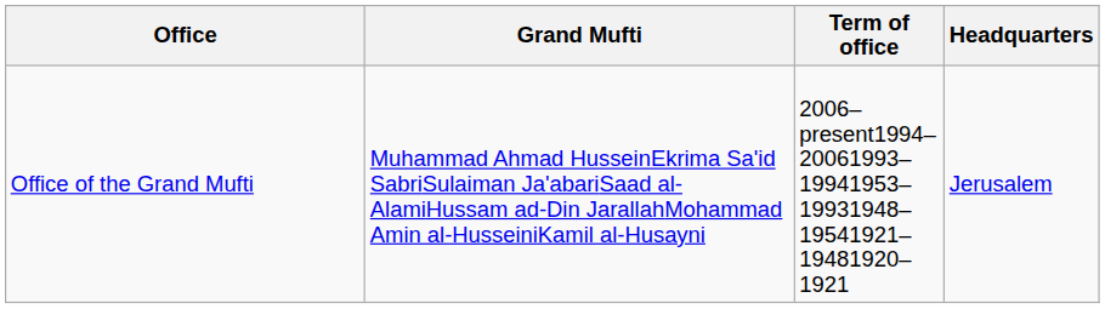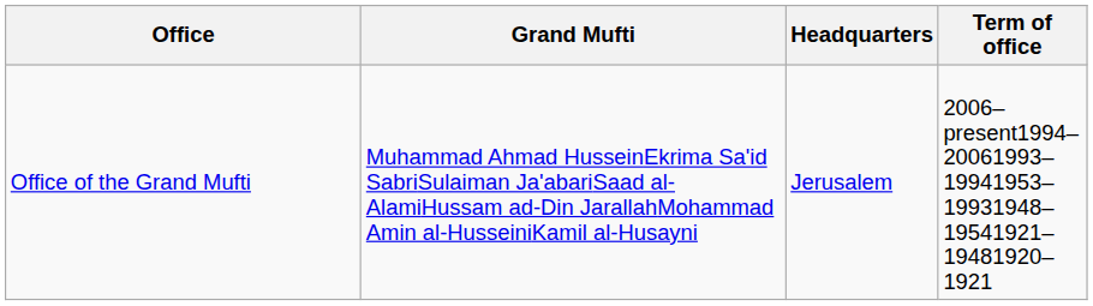 <table class=wikitable>
 <tr>
 <th scope="row" width="250">Office</th>
 <th scope="row" width="300">Grand Mufti</th>
+<th scope="row" width="100">Headquarters</th>
 <th scope="row" width="100">Term of office</th>
-<th scope="row" width="100">Headquarters</th>
 </tr>
 <tr>
 <td><a href='#'>Office of the Grand Mufti</a></td>
 <td><br><a href='#'>Muhammad Ahmad Hussein</a><a href='#'>Ekrima Sa'id Sabri</a><a href='#'>Sulaiman Ja'abari</a><a href='#'>Saad al-Alami</a><a href='#'>Hussam ad-Din Jarallah</a><a href='#'>Mohammad Amin al-Husseini</a><a href='#'>Kamil al-Husayni</a></td>
+<td><a href='#'>Jerusalem</a></td>
 <td><br>2006–present1994–20061993–19941953–19931948–19541921–19481920–1921</td>
-<td><a href='#'>Jerusalem</a></td>
 </tr>
 </table>
